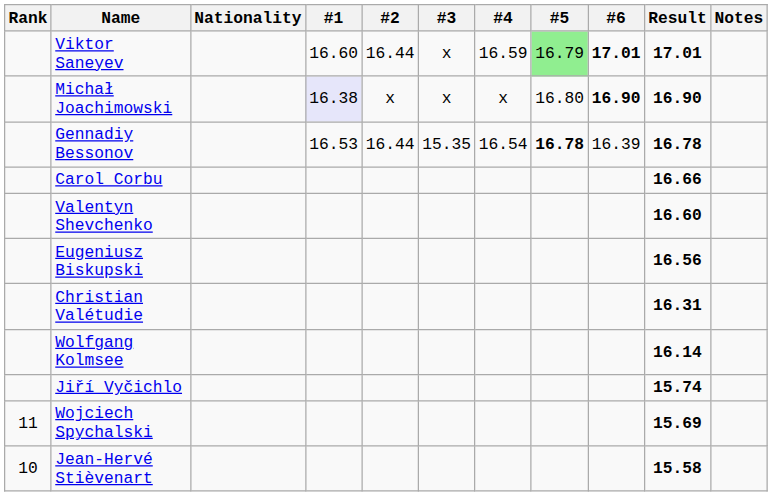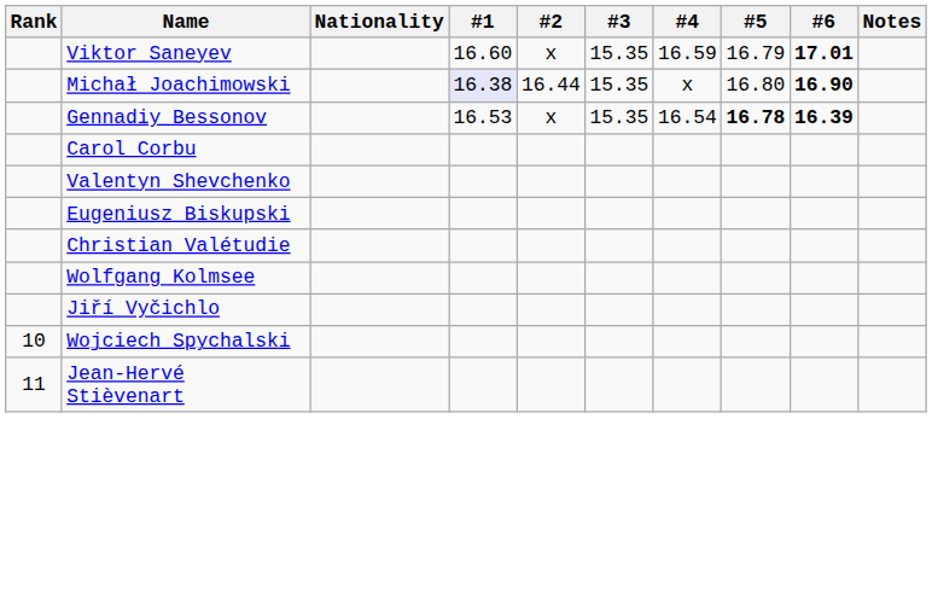 <table class="wikitable sortable" style="text-align:center">
 <tr>
 <th>Rank</th>
 <th>Name</th>
 <th>Nationality</th>
 <th>#1</th>
 <th>#2</th>
 <th>#3</th>
 <th>#4</th>
 <th>#5</th>
 <th>#6</th>
-<th>Result</th>
 <th>Notes</th>
 </tr>
 <tr>
 <td></td>
 <td align="left"><a href='#'>Viktor Saneyev</a></td>
 <td align=left></td>
 <td>16.60</td>
-<td>16.44</td>
 <td>x</td>
+<td>15.35</td>
 <td>16.59</td>
-<td style="background: lightgreen;">16.79</td>
-<td><strong>17.01</strong></td>
+<td>16.79</td>
 <td><strong>17.01</strong></td>
 <td></td>
 </tr>
 <tr>
 <td></td>
 <td align="left"><a href='#'>Michał Joachimowski</a></td>
 <td align=left></td>
 <td style="background: lavender;">16.38</td>
-<td>x</td>
-<td>x</td>
+<td>16.44</td>
+<td>15.35</td>
 <td>x</td>
 <td>16.80</td>
-<td><strong>16.90</strong></td>
 <td><strong>16.90</strong></td>
 <td></td>
 </tr>
 <tr>
 <td></td>
 <td align="left"><a href='#'>Gennadiy Bessonov</a></td>
 <td align=left></td>
 <td>16.53</td>
-<td>16.44</td>
+<td>x</td>
 <td>15.35</td>
 <td>16.54</td>
 <td><strong>16.78</strong></td>
-<td>16.39</td>
-<td><strong>16.78</strong></td>
+<td><strong>16.39</strong></td>
 <td></td>
 </tr>
 <tr>
 <td></td>
 <td align="left"><a href='#'>Carol Corbu</a></td>
 <td align=left></td>
 <td></td>
 <td></td>
 <td></td>
 <td></td>
 <td></td>
 <td></td>
-<td><strong>16.66</strong></td>
 <td></td>
 </tr>
 <tr>
 <td></td>
 <td align="left"><a href='#'>Valentyn Shevchenko</a></td>
 <td align=left></td>
 <td></td>
 <td></td>
 <td></td>
 <td></td>
 <td></td>
 <td></td>
-<td><strong>16.60</strong></td>
 <td></td>
 </tr>
 <tr>
 <td></td>
 <td align="left"><a href='#'>Eugeniusz Biskupski</a></td>
 <td align=left></td>
 <td></td>
 <td></td>
 <td></td>
 <td></td>
 <td></td>
 <td></td>
-<td><strong>16.56</strong></td>
 <td></td>
 </tr>
 <tr>
 <td></td>
 <td align="left"><a href='#'>Christian Valétudie</a></td>
 <td align=left></td>
 <td></td>
 <td></td>
 <td></td>
 <td></td>
 <td></td>
 <td></td>
-<td><strong>16.31</strong></td>
 <td></td>
 </tr>
 <tr>
 <td></td>
 <td align="left"><a href='#'>Wolfgang Kolmsee</a></td>
 <td align=left></td>
 <td></td>
 <td></td>
 <td></td>
 <td></td>
 <td></td>
 <td></td>
-<td><strong>16.14</strong></td>
 <td></td>
 </tr>
 <tr>
 <td></td>
 <td align="left"><a href='#'>Jiří Vyčichlo</a></td>
 <td align=left></td>
 <td></td>
 <td></td>
 <td></td>
 <td></td>
 <td></td>
 <td></td>
-<td><strong>15.74</strong></td>
 <td></td>
 </tr>
 <tr>
-<td>11</td>
+<td>10</td>
 <td align="left"><a href='#'>Wojciech Spychalski</a></td>
 <td align=left></td>
 <td></td>
 <td></td>
 <td></td>
 <td></td>
 <td></td>
 <td></td>
-<td><strong>15.69</strong></td>
 <td></td>
 </tr>
 <tr>
-<td>10</td>
+<td>11</td>
 <td align="left"><a href='#'>Jean-Hervé Stièvenart</a></td>
 <td align=left></td>
 <td></td>
 <td></td>
 <td></td>
 <td></td>
 <td></td>
 <td></td>
-<td><strong>15.58</strong></td>
 <td></td>
 </tr>
 </table>
